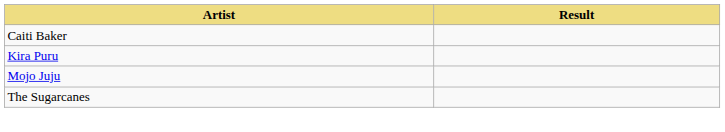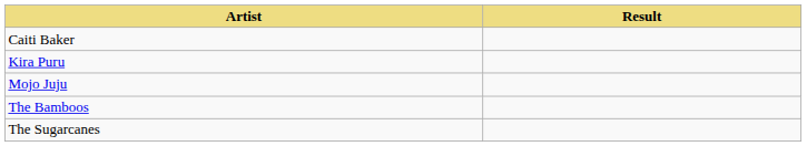 <table class="wikitable" width=100%>
 <tr>
 <th style="width:15%;background:#EEDD82;">Artist</th>
 <th style="width:10%;background:#EEDD82;">Result</th>
 </tr>
 <tr>
 <td>Caiti Baker</td>
 <td></td>
 </tr>
 <tr>
 <td><a href='#'>Kira Puru</a></td>
 <td></td>
 </tr>
 <tr>
 <td><a href='#'>Mojo Juju</a></td>
 <td></td>
 </tr>
 <tr>
+<td><a href='#'>The Bamboos</a></td>
+<td></td>
+</tr>
+<tr>
 <td>The Sugarcanes</td>
 <td></td>
 </tr>
 </table>
